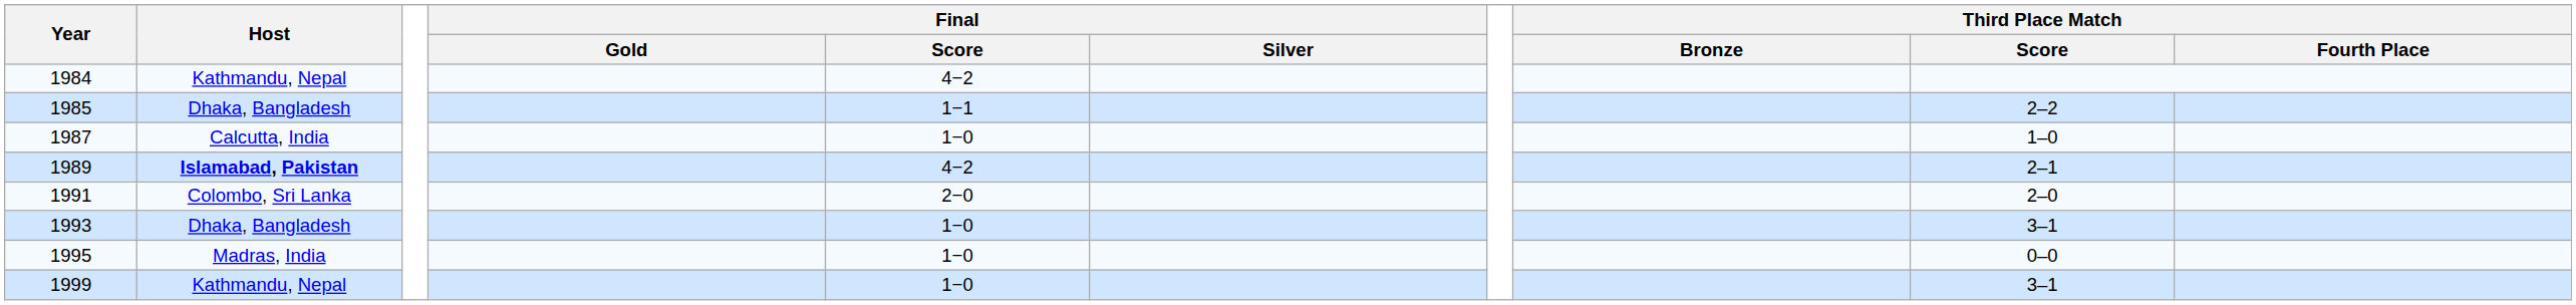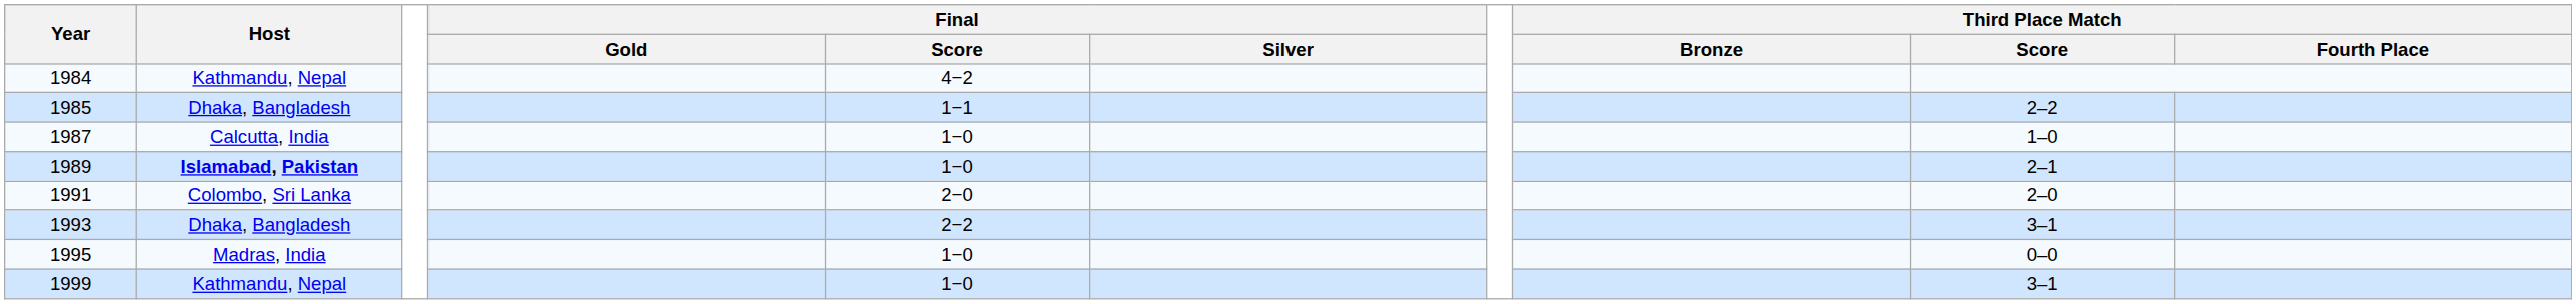 <table class="wikitable" border=1 style="border-collapse:collapse; font-size:90%; width:100%; text-align:center" cellpadding=2 cellspacing=0>
 <tr style="background:#c1d8ff;">
 <th rowspan="2" style="width:5%;">Year</th>
 <th rowspan="2" style="width:10%;">Host</th>
 <th rowspan="10" style="width:1%; background:#fff;"></th>
 <th colspan=3>Final</th>
 <th rowspan="10" style="width:1%; background:#fff;"></th>
 <th colspan=3>Third Place Match</th>
 </tr>
 <tr style="background:#efefef;">
 <th width=15%> Gold</th>
 <th width=10%>Score</th>
 <th width=15%> Silver</th>
 <th width=15%> Bronze</th>
 <th width=10%>Score</th>
 <th width=15%>Fourth Place</th>
 </tr>
 <tr style="background:#f5faff;">
 <td>1984<br></td>
 <td><a href='#'>Kathmandu</a>, <a href='#'>Nepal</a></td>
 <td><strong></strong></td>
 <td>4−2</td>
 <td></td>
 <td></td>
 <td colspan=2></td>
 </tr>
 <tr style="background:#d0e6ff;">
 <td>1985<br></td>
 <td><a href='#'>Dhaka</a>, <a href='#'>Bangladesh</a></td>
 <td><strong></strong></td>
 <td>1−1<br></td>
 <td></td>
 <td></td>
 <td>2–2<br></td>
 <td></td>
 </tr>
 <tr style="background:#f5faff;">
 <td>1987<br></td>
 <td><a href='#'>Calcutta</a>, <a href='#'>India</a></td>
 <td><strong></strong></td>
 <td>1−0</td>
 <td></td>
 <td></td>
 <td>1–0</td>
 <td></td>
 </tr>
 <tr style="background:#d0e6ff;">
 <td>1989<br></td>
 <td><strong><a href='#'>Islamabad</a>, <a href='#'>Pakistan</a></strong></td>
 <td><strong></strong></td>
-<td>4−2</td>
+<td>1−0</td>
 <td></td>
 <td></td>
 <td>2–1</td>
 <td></td>
 </tr>
 <tr style="background:#f5faff;">
 <td>1991<br></td>
 <td><a href='#'>Colombo</a>, <a href='#'>Sri Lanka</a></td>
 <td><strong></strong></td>
 <td>2−0</td>
 <td></td>
 <td></td>
 <td>2–0</td>
 <td></td>
 </tr>
 <tr style="background:#d0e6ff;">
 <td>1993<br></td>
 <td><a href='#'>Dhaka</a>, <a href='#'>Bangladesh</a></td>
 <td><strong></strong></td>
-<td>1−0</td>
+<td>2−2<br></td>
 <td></td>
 <td></td>
 <td>3–1</td>
 <td></td>
 </tr>
 <tr style="background:#f5faff;">
 <td>1995<br></td>
 <td><a href='#'>Madras</a>, <a href='#'>India</a></td>
 <td><strong></strong></td>
 <td>1−0</td>
 <td></td>
 <td></td>
 <td>0–0<br></td>
 <td></td>
 </tr>
 <tr style="background:#d0e6ff;">
 <td>1999<br></td>
 <td><a href='#'>Kathmandu</a>, <a href='#'>Nepal</a></td>
 <td><strong></strong></td>
 <td>1−0</td>
 <td></td>
 <td></td>
 <td>3–1</td>
 <td></td>
 </tr>
 </table>
